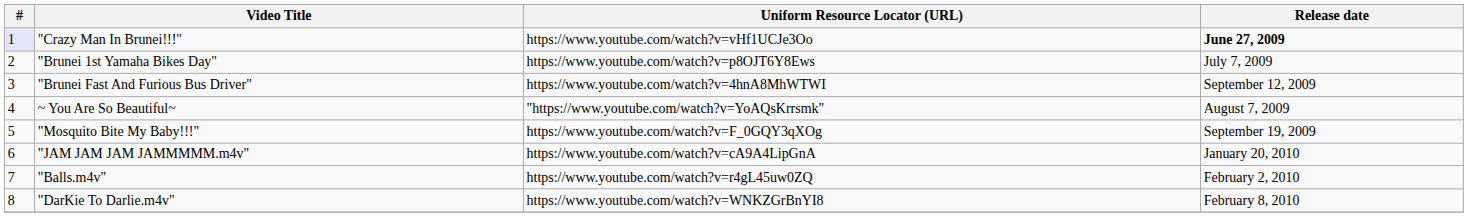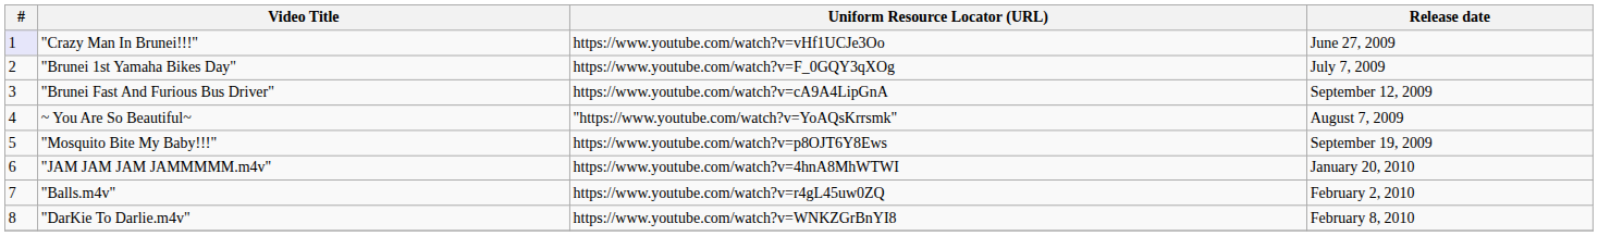 <table class="wikitable" align="center" border="1" cellpadding="5" cellspacing="0" style="font-size:90%" width="95%">
 <tr>
 <th>#</th>
 <th>Video Title</th>
 <th>Uniform Resource Locator (URL)</th>
 <th>Release date</th>
 </tr>
 <tr>
 <td style="background: lavender;">1</td>
 <td>"Crazy Man In Brunei!!!"</td>
 <td>https://www.youtube.com/watch?v=vHf1UCJe3Oo</td>
-<td><strong>June 27, 2009</strong></td>
+<td>June 27, 2009</td>
 </tr>
 <tr>
 <td>2</td>
 <td>"Brunei 1st Yamaha Bikes Day"</td>
-<td>https://www.youtube.com/watch?v=p8OJT6Y8Ews</td>
+<td>https://www.youtube.com/watch?v=F_0GQY3qXOg</td>
 <td>July 7, 2009</td>
 </tr>
 <tr>
 <td>3</td>
 <td>"Brunei Fast And Furious Bus Driver"</td>
-<td>https://www.youtube.com/watch?v=4hnA8MhWTWI</td>
+<td>https://www.youtube.com/watch?v=cA9A4LipGnA</td>
 <td>September 12, 2009</td>
 </tr>
 <tr>
 <td>4</td>
 <td>~ You Are So Beautiful~</td>
 <td>"https://www.youtube.com/watch?v=YoAQsKrrsmk"</td>
 <td>August 7, 2009</td>
 </tr>
 <tr>
 <td>5</td>
 <td>"Mosquito Bite My Baby!!!"</td>
-<td>https://www.youtube.com/watch?v=F_0GQY3qXOg</td>
+<td>https://www.youtube.com/watch?v=p8OJT6Y8Ews</td>
 <td>September 19, 2009</td>
 </tr>
 <tr>
 <td>6</td>
 <td>"JAM JAM JAM JAMMMMM.m4v"</td>
-<td>https://www.youtube.com/watch?v=cA9A4LipGnA</td>
+<td>https://www.youtube.com/watch?v=4hnA8MhWTWI</td>
 <td>January 20, 2010</td>
 </tr>
 <tr>
 <td>7</td>
 <td>"Balls.m4v"</td>
 <td>https://www.youtube.com/watch?v=r4gL45uw0ZQ</td>
 <td>February 2, 2010</td>
 </tr>
 <tr>
 <td>8</td>
 <td>"DarKie To Darlie.m4v"</td>
 <td>https://www.youtube.com/watch?v=WNKZGrBnYI8</td>
 <td>February 8, 2010</td>
 </tr>
 <tr>
 </tr>
 </table>
